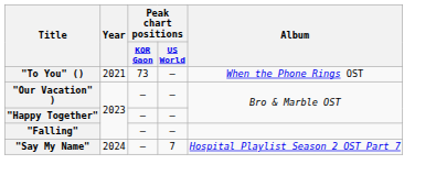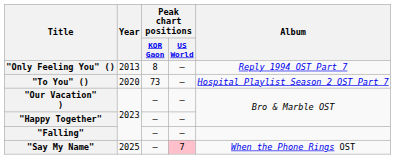 <table class="wikitable plainrowheaders" style="text-align:center">
 <tr>
 <th scope="col" rowspan="2">Title</th>
 <th scope="col" rowspan="2">Year</th>
 <th scope="col" colspan="2">Peak chart positions</th>
 <th scope="col" rowspan="2">Album</th>
 </tr>
 <tr>
 <th scope="col" style="font-size:90%; width:3em"><a href='#'>KOR<br>Gaon</a><br></th>
 <th scope="col" style="font-size:90%; width:3em"><a href='#'>US<br>World</a><br></th>
 </tr>
 <tr>
+<th scope="row">"Only Feeling You" ()<br></th>
+<td>2013</td>
+<td>8</td>
+<td>—</td>
+<td><em><a href='#'>Reply 1994 OST Part 7</a></em></td>
+</tr>
+<tr>
 <th scope="row">"To You" ()</th>
-<td>2021</td>
+<td>2020</td>
 <td>73</td>
 <td>—</td>
-<td><em><a href='#'>When the Phone Rings</a></em> OST</td>
+<td><em><a href='#'>Hospital Playlist Season 2 OST Part 7</a></em></td>
 </tr>
 <tr>
 <th scope="row">"Our Vacation"<br>)</th>
 <td rowspan="3">2023</td>
 <td>—</td>
 <td>—</td>
 <td rowspan="2"><em>Bro & Marble OST</em></td>
 </tr>
 <tr>
 <th scope="row">"Happy Together"<br></th>
 <td>—</td>
 <td>—</td>
 </tr>
 <tr>
 <th scope="row">"Falling"</th>
 <td>—</td>
 <td>—</td>
 <td></td>
 </tr>
 <tr>
 <th scope="row">"Say My Name"</th>
-<td>2024</td>
+<td>2025</td>
 <td>—</td>
-<td>7</td>
-<td><em><a href='#'>Hospital Playlist Season 2 OST Part 7</a></em></td>
+<td style="background: pink;">7</td>
+<td><em><a href='#'>When the Phone Rings</a></em> OST</td>
 </tr>
 </table>
